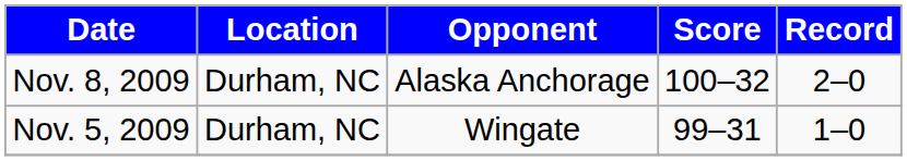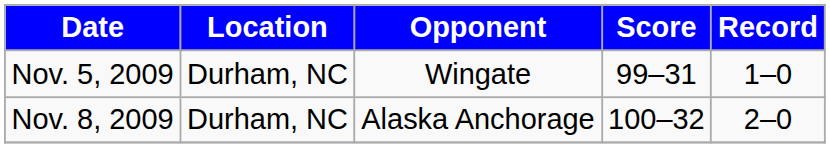 <table class="wikitable" style="text-align:center">
 <tr>
 <th style="background:blue;color:#FFFFFF;">Date</th>
 <th style="background:blue;color:#FFFFFF;">Location</th>
 <th style="background:blue;color:#FFFFFF;">Opponent</th>
 <th style="background:blue;color:#FFFFFF;">Score</th>
 <th style="background:blue;color:#FFFFFF;">Record</th>
 </tr>
 <tr>
+<td>Nov. 5, 2009</td>
+<td>Durham, NC</td>
+<td>Wingate</td>
+<td>99–31</td>
+<td>1–0</td>
+</tr>
+<tr>
 <td>Nov. 8, 2009</td>
 <td>Durham, NC</td>
 <td>Alaska Anchorage</td>
 <td>100–32</td>
 <td>2–0</td>
 </tr>
 <tr>
-<td>Nov. 5, 2009</td>
-<td>Durham, NC</td>
-<td>Wingate</td>
-<td>99–31</td>
-<td>1–0</td>
-</tr>
-<tr>
 </tr>
 </table>
